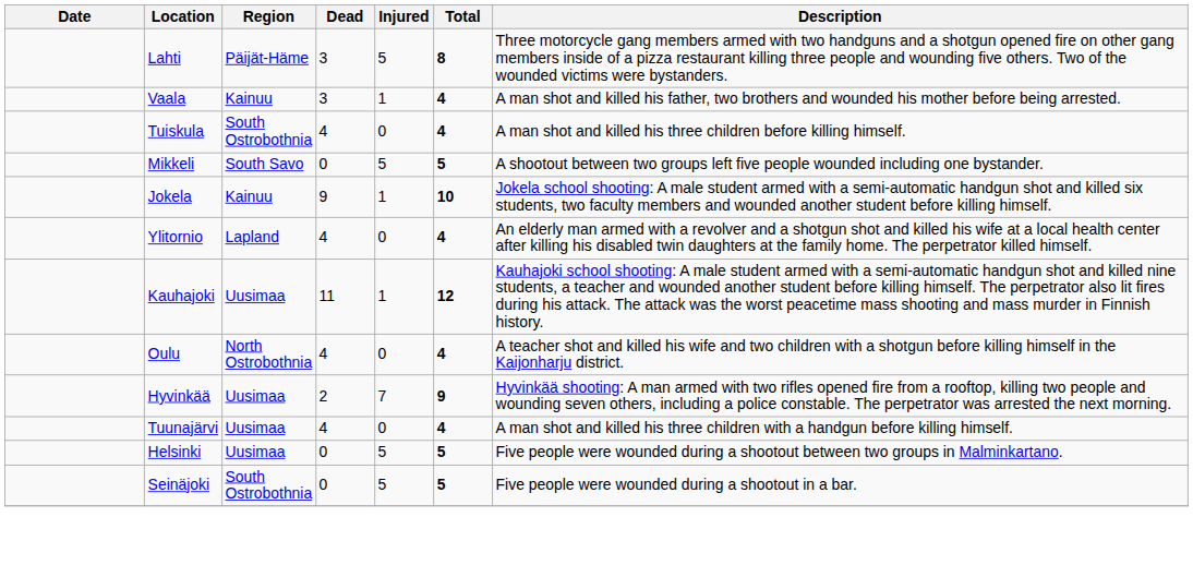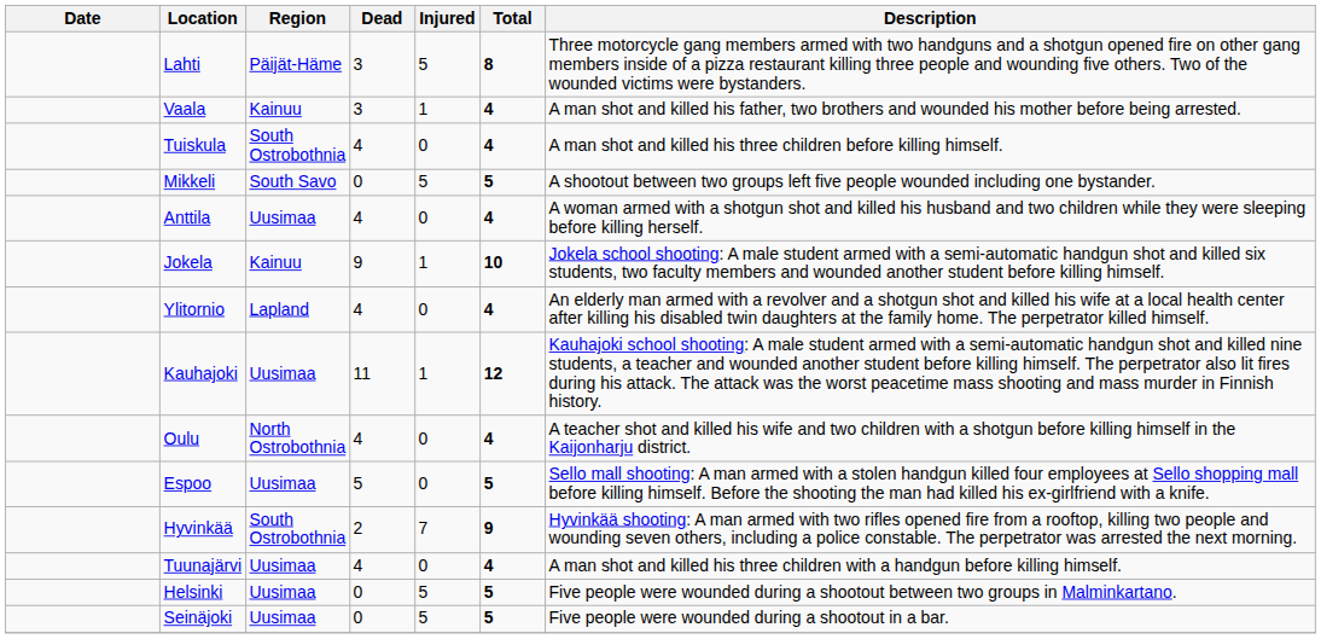 <table class="wikitable sortable mw-datatable">
 <tr>
 <th width=12%>Date</th>
 <th width=6%>Location</th>
 <th width=7%>Region</th>
 <th width=5%>Dead</th>
 <th width=5%>Injured</th>
 <th width=5%>Total</th>
 <th class="unsortable" width=60%>Description</th>
 </tr>
 <tr>
 <td></td>
 <td><a href='#'>Lahti</a></td>
 <td><a href='#'>Päijät-Häme</a></td>
 <td>3</td>
 <td>5</td>
 <td><strong>8</strong></td>
 <td>Three motorcycle gang members armed with two handguns and a shotgun opened fire on other gang members inside of a pizza restaurant killing three people and wounding five others. Two of the wounded victims were bystanders.</td>
 </tr>
 <tr>
 <td></td>
 <td><a href='#'>Vaala</a></td>
 <td><a href='#'>Kainuu</a></td>
 <td>3</td>
 <td>1</td>
 <td><strong>4</strong></td>
 <td>A man shot and killed his father, two brothers and wounded his mother before being arrested.</td>
 </tr>
 <tr>
 <td></td>
 <td><a href='#'>Tuiskula</a></td>
 <td><a href='#'>South Ostrobothnia</a></td>
 <td>4</td>
 <td>0</td>
 <td><strong>4</strong></td>
 <td>A man shot and killed his three children before killing himself.</td>
 </tr>
 <tr>
 <td></td>
 <td><a href='#'>Mikkeli</a></td>
 <td><a href='#'>South Savo</a></td>
 <td>0</td>
 <td>5</td>
 <td><strong>5</strong></td>
 <td>A shootout between two groups left five people wounded including one bystander.</td>
 </tr>
 <tr>
 <td></td>
+<td><a href='#'>Anttila</a></td>
+<td><a href='#'>Uusimaa</a></td>
+<td>4</td>
+<td>0</td>
+<td><strong>4</strong></td>
+<td>A woman armed with a shotgun shot and killed his husband and two children while they were sleeping before killing herself.</td>
+</tr>
+<tr>
+<td></td>
 <td><a href='#'>Jokela</a></td>
 <td><a href='#'>Kainuu</a></td>
 <td>9</td>
 <td>1</td>
 <td><strong>10</strong></td>
 <td><a href='#'>Jokela school shooting</a>: A male student armed with a semi-automatic handgun shot and killed six students, two faculty members and wounded another student before killing himself.</td>
 </tr>
 <tr>
 <td></td>
 <td><a href='#'>Ylitornio</a></td>
 <td><a href='#'>Lapland</a></td>
 <td>4</td>
 <td>0</td>
 <td><strong>4</strong></td>
 <td>An elderly man armed with a revolver and a shotgun shot and killed his wife at a local health center after killing his disabled twin daughters at the family home. The perpetrator killed himself.</td>
 </tr>
 <tr>
 <td></td>
 <td><a href='#'>Kauhajoki</a></td>
 <td><a href='#'>Uusimaa</a></td>
 <td>11</td>
 <td>1</td>
 <td><strong>12</strong></td>
 <td><a href='#'>Kauhajoki school shooting</a>: A male student armed with a semi-automatic handgun shot and killed nine students, a teacher and wounded another student before killing himself. The perpetrator also lit fires during his attack. The attack was the worst peacetime mass shooting and mass murder in Finnish history.</td>
 </tr>
 <tr>
 <td></td>
 <td><a href='#'>Oulu</a></td>
 <td><a href='#'>North Ostrobothnia</a></td>
 <td>4</td>
 <td>0</td>
 <td><strong>4</strong></td>
 <td>A teacher shot and killed his wife and two children with a shotgun before killing himself in the <a href='#'>Kaijonharju</a> district.</td>
 </tr>
 <tr>
 <td></td>
+<td><a href='#'>Espoo</a></td>
+<td><a href='#'>Uusimaa</a></td>
+<td>5</td>
+<td>0</td>
+<td><strong>5</strong></td>
+<td><a href='#'>Sello mall shooting</a>: A man armed with a stolen handgun killed four employees at <a href='#'>Sello shopping mall</a> before killing himself. Before the shooting the man had killed his ex-girlfriend with a knife.</td>
+</tr>
+<tr>
+<td></td>
 <td><a href='#'>Hyvinkää</a></td>
-<td><a href='#'>Uusimaa</a></td>
+<td><a href='#'>South Ostrobothnia</a></td>
 <td>2</td>
 <td>7</td>
 <td><strong>9</strong></td>
 <td><a href='#'>Hyvinkää shooting</a>: A man armed with two rifles opened fire from a rooftop, killing two people and wounding seven others, including a police constable. The perpetrator was arrested the next morning.</td>
 </tr>
 <tr>
 <td></td>
 <td><a href='#'>Tuunajärvi</a></td>
 <td><a href='#'>Uusimaa</a></td>
 <td>4</td>
 <td>0</td>
 <td><strong>4</strong></td>
 <td>A man shot and killed his three children with a handgun before killing himself.</td>
 </tr>
 <tr>
 <td></td>
 <td><a href='#'>Helsinki</a></td>
 <td><a href='#'>Uusimaa</a></td>
 <td>0</td>
 <td>5</td>
 <td><strong>5</strong></td>
 <td>Five people were wounded during a shootout between two groups in <a href='#'>Malminkartano</a>.</td>
 </tr>
 <tr>
 <td></td>
 <td><a href='#'>Seinäjoki</a></td>
-<td><a href='#'>South Ostrobothnia</a></td>
+<td><a href='#'>Uusimaa</a></td>
 <td>0</td>
 <td>5</td>
 <td><strong>5</strong></td>
 <td>Five people were wounded during a shootout in a bar.</td>
 </tr>
 <tr>
 </tr>
 </table>
